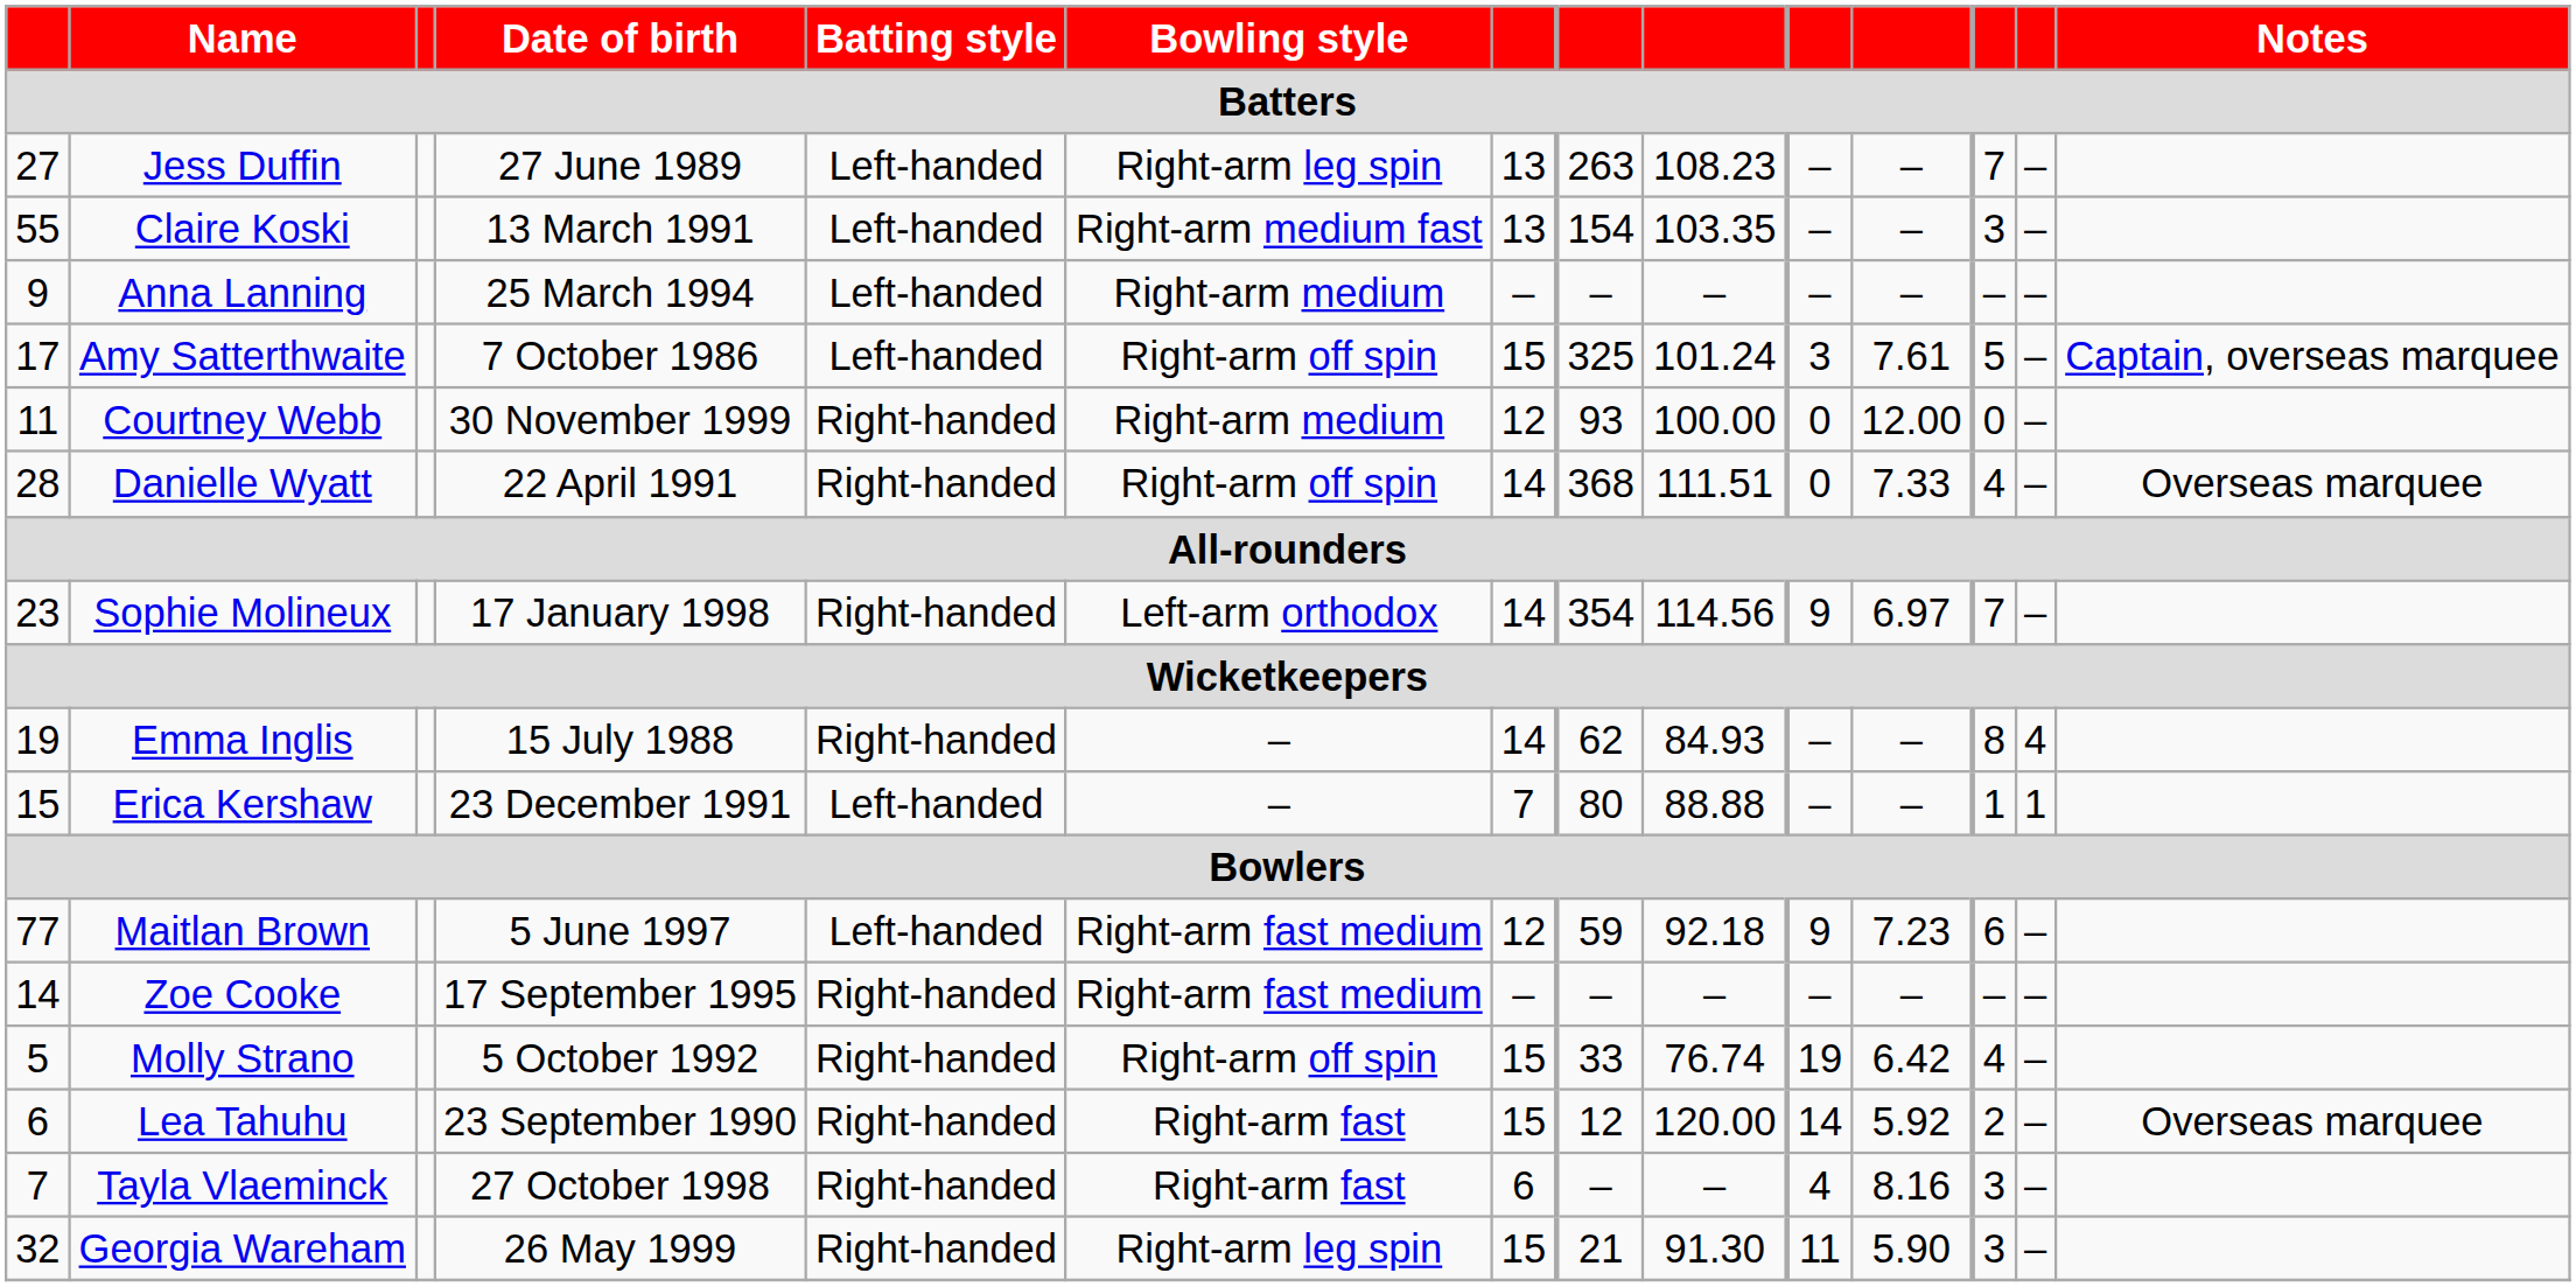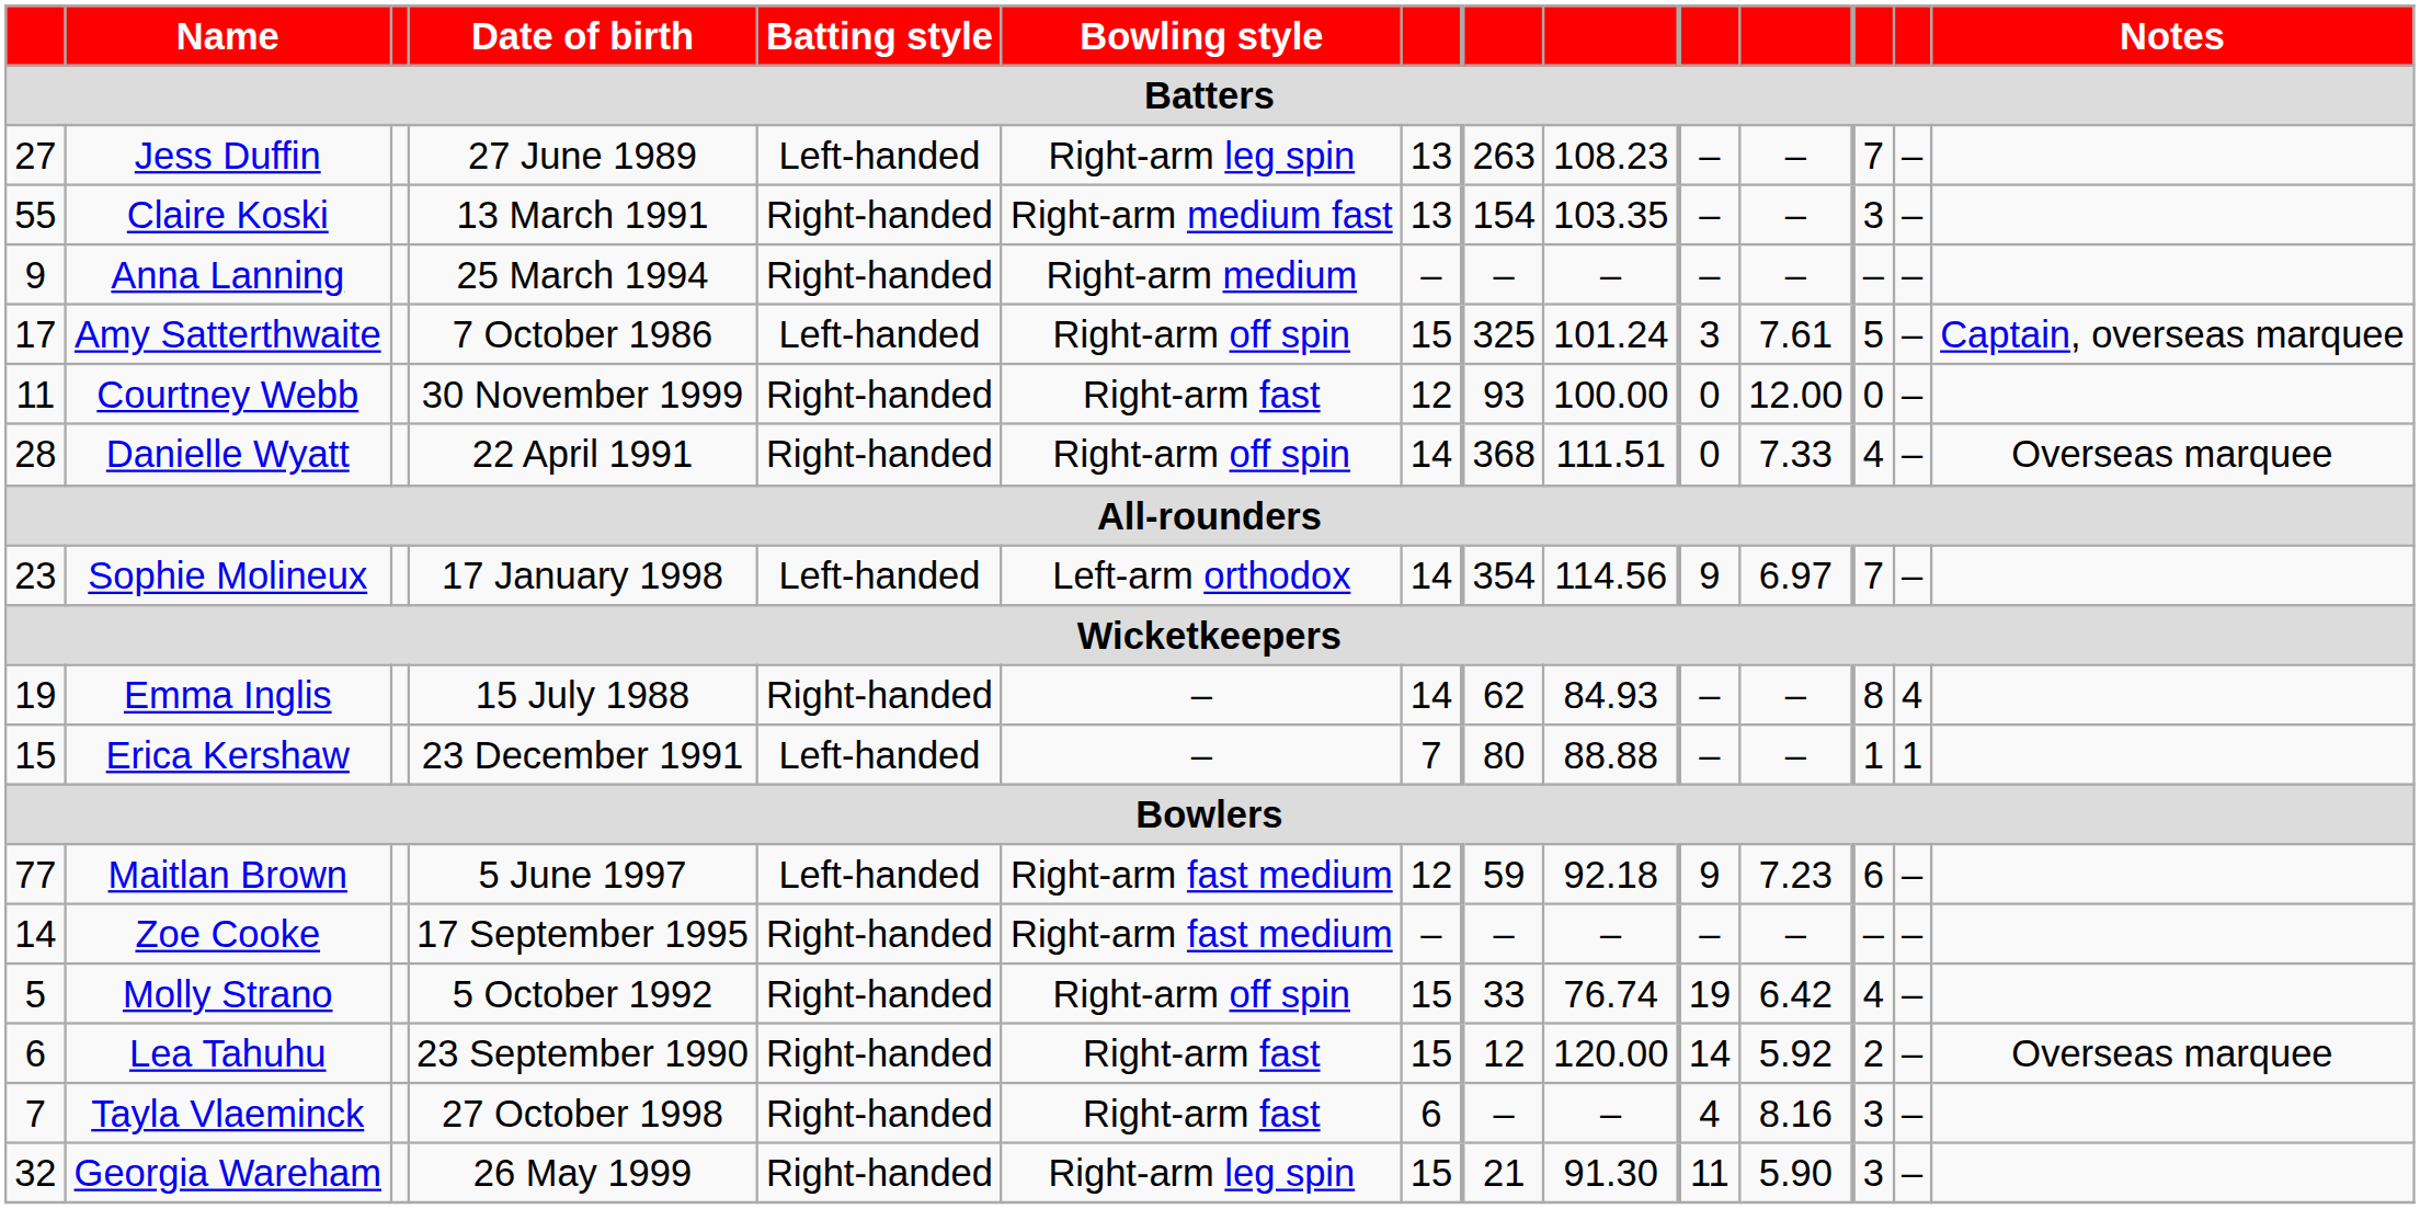 <table class="wikitable" style="font-size:95%;" width="auto">
 <tr>
 <th style="background:red; color:white; text-align:center;"></th>
 <th style="background:red; color:white; text-align:center;">Name</th>
 <th style="background:red; color:white; text-align:center;"></th>
 <th style="background:red; color:white; text-align:center;">Date of birth</th>
 <th style="background:red; color:white; text-align:center;">Batting style</th>
 <th style="background:red; color:white; text-align:center;">Bowling style</th>
 <th style="background:red; color:white; text-align:center;"></th>
 <th style="background:red; color:white; border-left-width: 2px; text-align:center;"></th>
 <th style="background:red; color:white; text-align:center;"></th>
 <th style="background:red; color:white; border-left-width: 2px; text-align:center;"></th>
 <th style="background:red; color:white; text-align:center;"></th>
 <th style="background:red; color:white; border-left-width: 2px; text-align:center;"></th>
 <th style="background:red; color:white; text-align:center;"></th>
 <th style="background:red; color:white; text-align:center;">Notes</th>
 </tr>
 <tr>
 <th colspan="14" style="background: #DCDCDC; text-align:center;">Batters</th>
 </tr>
 <tr align="center">
 <td>27</td>
 <td><a href='#'>Jess Duffin</a></td>
 <td></td>
 <td>27 June 1989</td>
 <td>Left-handed</td>
 <td>Right-arm <a href='#'>leg spin</a></td>
 <td>13</td>
 <td style="border-left-width: 2px">263</td>
 <td>108.23</td>
 <td style="border-left-width: 2px">–</td>
 <td>–</td>
 <td style="border-left-width: 2px">7</td>
 <td>–</td>
 <td></td>
 </tr>
 <tr align="center">
 <td>55</td>
 <td><a href='#'>Claire Koski</a></td>
 <td></td>
 <td>13 March 1991</td>
-<td>Left-handed</td>
+<td>Right-handed</td>
 <td>Right-arm <a href='#'>medium fast</a></td>
 <td>13</td>
 <td style="border-left-width: 2px">154</td>
 <td>103.35</td>
 <td style="border-left-width: 2px">–</td>
 <td>–</td>
 <td style="border-left-width: 2px">3</td>
 <td>–</td>
 <td></td>
 </tr>
 <tr align="center">
 <td>9</td>
 <td><a href='#'>Anna Lanning</a></td>
 <td></td>
 <td>25 March 1994</td>
-<td>Left-handed</td>
+<td>Right-handed</td>
 <td>Right-arm <a href='#'>medium</a></td>
 <td>–</td>
 <td style="border-left-width: 2px">–</td>
 <td>–</td>
 <td style="border-left-width: 2px">–</td>
 <td>–</td>
 <td style="border-left-width: 2px">–</td>
 <td>–</td>
 <td></td>
 </tr>
 <tr align="center">
 <td>17</td>
 <td><a href='#'>Amy Satterthwaite</a></td>
 <td></td>
 <td>7 October 1986</td>
 <td>Left-handed</td>
 <td>Right-arm <a href='#'>off spin</a></td>
 <td>15</td>
 <td style="border-left-width: 2px">325</td>
 <td>101.24</td>
 <td style="border-left-width: 2px">3</td>
 <td>7.61</td>
 <td style="border-left-width: 2px">5</td>
 <td>–</td>
 <td><a href='#'>Captain</a>, overseas marquee</td>
 </tr>
 <tr align="center">
 <td>11</td>
 <td><a href='#'>Courtney Webb</a></td>
 <td></td>
 <td>30 November 1999</td>
 <td>Right-handed</td>
-<td>Right-arm <a href='#'>medium</a></td>
+<td>Right-arm <a href='#'>fast</a></td>
 <td>12</td>
 <td style="border-left-width: 2px">93</td>
 <td>100.00</td>
 <td style="border-left-width: 2px">0</td>
 <td>12.00</td>
 <td style="border-left-width: 2px">0</td>
 <td>–</td>
 <td></td>
 </tr>
 <tr align="center">
 <td>28</td>
 <td><a href='#'>Danielle Wyatt</a></td>
 <td></td>
 <td>22 April 1991</td>
 <td>Right-handed</td>
 <td>Right-arm <a href='#'>off spin</a></td>
 <td>14</td>
 <td style="border-left-width: 2px">368</td>
 <td>111.51</td>
 <td style="border-left-width: 2px">0</td>
 <td>7.33</td>
 <td style="border-left-width: 2px">4</td>
 <td>–</td>
 <td>Overseas marquee</td>
 </tr>
 <tr>
 <th colspan="14" style="background: #DCDCDC; text-align:center;">All-rounders</th>
 </tr>
 <tr align="center">
 <td>23</td>
 <td><a href='#'>Sophie Molineux</a></td>
 <td></td>
 <td>17 January 1998</td>
-<td>Right-handed</td>
+<td>Left-handed</td>
 <td>Left-arm <a href='#'>orthodox</a></td>
 <td>14</td>
 <td style="border-left-width: 2px">354</td>
 <td>114.56</td>
 <td style="border-left-width: 2px">9</td>
 <td>6.97</td>
 <td style="border-left-width: 2px">7</td>
 <td>–</td>
 <td></td>
 </tr>
 <tr>
 <th colspan="14" style="background: #DCDCDC; text-align:center;">Wicketkeepers</th>
 </tr>
 <tr align="center">
 <td>19</td>
 <td><a href='#'>Emma Inglis</a></td>
 <td></td>
 <td>15 July 1988</td>
 <td>Right-handed</td>
 <td>–</td>
 <td>14</td>
 <td style="border-left-width: 2px">62</td>
 <td>84.93</td>
 <td style="border-left-width: 2px">–</td>
 <td>–</td>
 <td style="border-left-width: 2px">8</td>
 <td>4</td>
 <td></td>
 </tr>
 <tr align="center">
 <td>15</td>
 <td><a href='#'>Erica Kershaw</a></td>
 <td></td>
 <td>23 December 1991</td>
 <td>Left-handed</td>
 <td>–</td>
 <td>7</td>
 <td style="border-left-width: 2px">80</td>
 <td>88.88</td>
 <td style="border-left-width: 2px">–</td>
 <td>–</td>
 <td style="border-left-width: 2px">1</td>
 <td>1</td>
 <td></td>
 </tr>
 <tr>
 <th colspan="14" style="background: #DCDCDC; text-align:center;">Bowlers</th>
 </tr>
 <tr align="center">
 <td>77</td>
 <td><a href='#'>Maitlan Brown</a></td>
 <td></td>
 <td>5 June 1997</td>
 <td>Left-handed</td>
 <td>Right-arm <a href='#'>fast medium</a></td>
 <td>12</td>
 <td style="border-left-width: 2px">59</td>
 <td>92.18</td>
 <td style="border-left-width: 2px">9</td>
 <td>7.23</td>
 <td style="border-left-width: 2px">6</td>
 <td>–</td>
 <td></td>
 </tr>
 <tr align="center">
 <td>14</td>
 <td><a href='#'>Zoe Cooke</a></td>
 <td></td>
 <td>17 September 1995</td>
 <td>Right-handed</td>
 <td>Right-arm <a href='#'>fast medium</a></td>
 <td>–</td>
 <td style="border-left-width: 2px">–</td>
 <td>–</td>
 <td style="border-left-width: 2px">–</td>
 <td>–</td>
 <td style="border-left-width: 2px">–</td>
 <td>–</td>
 <td></td>
 </tr>
 <tr align="center">
 <td>5</td>
 <td><a href='#'>Molly Strano</a></td>
 <td></td>
 <td>5 October 1992</td>
 <td>Right-handed</td>
 <td>Right-arm <a href='#'>off spin</a></td>
 <td>15</td>
 <td style="border-left-width: 2px">33</td>
 <td>76.74</td>
 <td style="border-left-width: 2px">19</td>
 <td>6.42</td>
 <td style="border-left-width: 2px">4</td>
 <td>–</td>
 <td></td>
 </tr>
 <tr align="center">
 <td>6</td>
 <td><a href='#'>Lea Tahuhu</a></td>
 <td></td>
 <td>23 September 1990</td>
 <td>Right-handed</td>
 <td>Right-arm <a href='#'>fast</a></td>
 <td>15</td>
 <td style="border-left-width: 2px">12</td>
 <td>120.00</td>
 <td style="border-left-width: 2px">14</td>
 <td>5.92</td>
 <td style="border-left-width: 2px">2</td>
 <td>–</td>
 <td>Overseas marquee</td>
 </tr>
 <tr align="center">
 <td>7</td>
 <td><a href='#'>Tayla Vlaeminck</a></td>
 <td></td>
 <td>27 October 1998</td>
 <td>Right-handed</td>
 <td>Right-arm <a href='#'>fast</a></td>
 <td>6</td>
 <td style="border-left-width: 2px">–</td>
 <td>–</td>
 <td style="border-left-width: 2px">4</td>
 <td>8.16</td>
 <td style="border-left-width: 2px">3</td>
 <td>–</td>
 <td></td>
 </tr>
 <tr align="center">
 <td>32</td>
 <td><a href='#'>Georgia Wareham</a></td>
 <td></td>
 <td>26 May 1999</td>
 <td>Right-handed</td>
 <td>Right-arm <a href='#'>leg spin</a></td>
 <td>15</td>
 <td style="border-left-width: 2px">21</td>
 <td>91.30</td>
 <td style="border-left-width: 2px">11</td>
 <td>5.90</td>
 <td style="border-left-width: 2px">3</td>
 <td>–</td>
 <td></td>
 </tr>
 <tr>
 </tr>
 </table>
